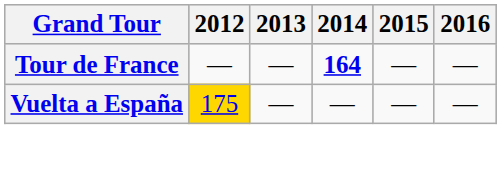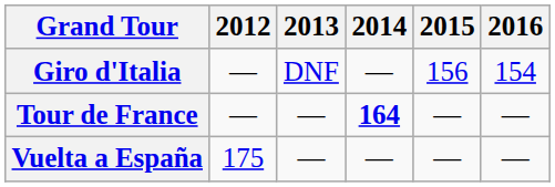 <table class="wikitable plainrowheaders">
 <tr>
 <th scope="col"><a href='#'>Grand Tour</a></th>
 <th scope="col">2012</th>
 <th scope="col">2013</th>
 <th scope="col">2014</th>
 <th scope="col">2015</th>
 <th scope="col">2016</th>
+</tr>
+<tr style="text-align:center;">
+<th scope="row"> <a href='#'>Giro d'Italia</a></th>
+<td>—</td>
+<td><a href='#'>DNF</a></td>
+<td>—</td>
+<td><a href='#'>156</a></td>
+<td><a href='#'>154</a></td>
 </tr>
 <tr style="text-align:center;">
 <th scope="row"> <a href='#'>Tour de France</a></th>
 <td>—</td>
 <td>—</td>
 <td><strong><a href='#'>164</a></strong></td>
 <td>—</td>
 <td>—</td>
 </tr>
 <tr style="text-align:center;">
 <th scope="row"> <a href='#'>Vuelta a España</a></th>
-<td style="background: gold;"><a href='#'>175</a></td>
+<td><a href='#'>175</a></td>
 <td>—</td>
 <td>—</td>
 <td>—</td>
 <td>—</td>
 </tr>
 </table>
